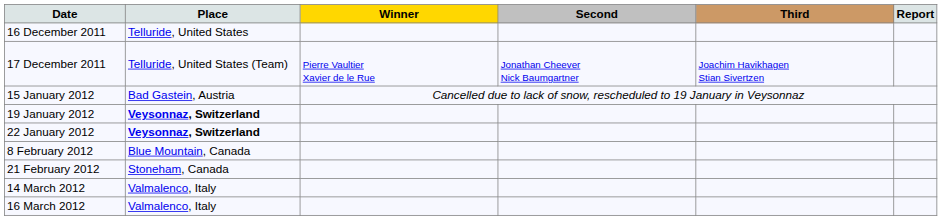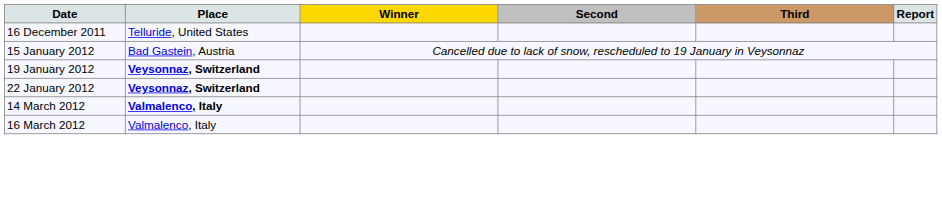 <table bgcolor="#f7f8ff" cellpadding="3" cellspacing="0" border="1" style="font-size: 95%; border: gray solid 1px; border-collapse: collapse;">
 <tr bgcolor="#CCCCCC">
 <td align="center" bgcolor="#DCE5E5" width="150"><strong>Date</strong></td>
 <td align="center" bgcolor="#DCE5E5" width="220"><strong>Place</strong></td>
 <td align="center" bgcolor="gold" width="250"><strong>Winner</strong></td>
 <td align="center" bgcolor="silver" width="250"><strong>Second</strong></td>
 <td align="center" bgcolor="CC9966" width="250"><strong>Third</strong></td>
 <td align="center" bgcolor="#DCE5E5"><strong>Report</strong></td>
 </tr>
 <tr align="left">
 <td>16 December 2011</td>
 <td> <a href='#'>Telluride</a>, United States</td>
 <td></td>
 <td></td>
 <td></td>
-<td></td>
-</tr>
-<tr align="left">
-<td>17 December 2011</td>
-<td> <a href='#'>Telluride</a>, United States (Team)</td>
-<td><br><small><a href='#'>Pierre Vaultier</a><br><a href='#'>Xavier de le Rue</a></small></td>
-<td><br><small><a href='#'>Jonathan Cheever</a><br><a href='#'>Nick Baumgartner</a></small></td>
-<td><br><small><a href='#'>Joachim Havikhagen</a><br><a href='#'>Stian Sivertzen</a></small></td>
 <td></td>
 </tr>
 <tr align="left">
 <td>15 January 2012</td>
 <td> <a href='#'>Bad Gastein</a>, Austria</td>
 <td colspan="4" align="center"><em>Cancelled due to lack of snow, rescheduled to 19 January in Veysonnaz</em></td>
 </tr>
 <tr align="left">
 <td>19 January 2012</td>
 <td><strong> <a href='#'>Veysonnaz</a>, Switzerland</strong></td>
 <td></td>
 <td></td>
 <td></td>
 <td></td>
 </tr>
 <tr align="left">
 <td>22 January 2012</td>
 <td><strong> <a href='#'>Veysonnaz</a>, Switzerland</strong></td>
 <td></td>
 <td></td>
 <td></td>
 <td></td>
 </tr>
 <tr align="left">
-<td>8 February 2012</td>
-<td> <a href='#'>Blue Mountain</a>, Canada</td>
-<td></td>
-<td></td>
-<td></td>
-<td></td>
-</tr>
-<tr align="left">
-<td>21 February 2012</td>
-<td> <a href='#'>Stoneham</a>, Canada</td>
-<td></td>
-<td></td>
-<td></td>
-<td></td>
-</tr>
-<tr align="left">
 <td>14 March 2012</td>
-<td> <a href='#'>Valmalenco</a>, Italy</td>
+<td><strong> <a href='#'>Valmalenco</a>, Italy</strong></td>
 <td></td>
 <td></td>
 <td></td>
 <td></td>
 </tr>
 <tr align="left">
 <td>16 March 2012</td>
 <td> <a href='#'>Valmalenco</a>, Italy</td>
 <td></td>
 <td></td>
 <td></td>
 <td></td>
 </tr>
 </table>
